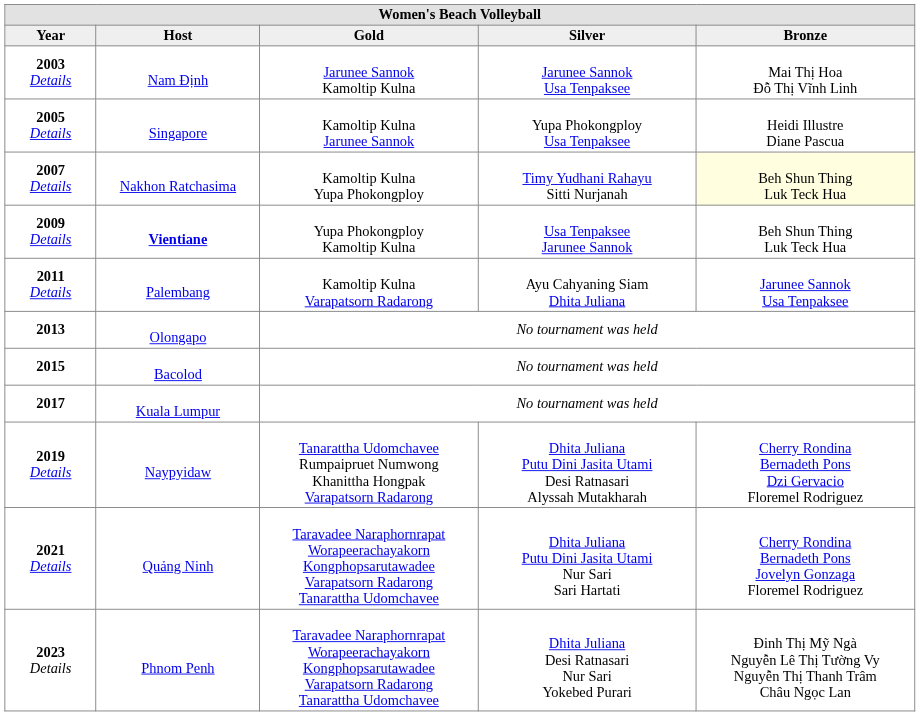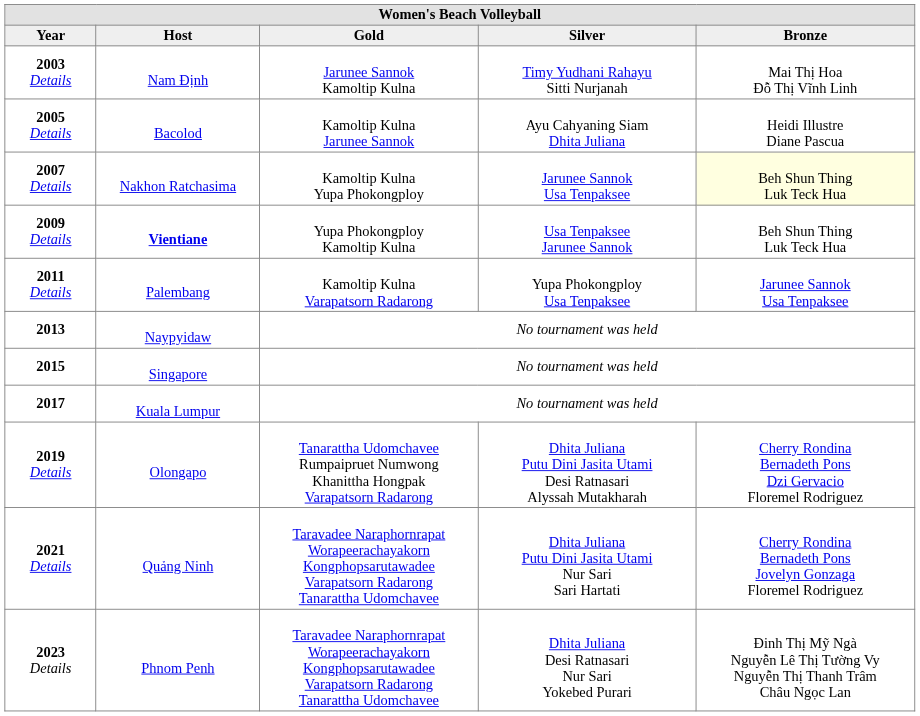 <table class="toccolours" border="1" cellpadding="2" style="border-collapse: collapse; text-align: center; width: 80%; margin: 0 auto;">
 <tr style= "background: #e2e2e2;">
 <th colspan="6" style="width:100%;">Women's Beach Volleyball</th>
 </tr>
 <tr style="background: #efefef;">
 <th width=10%>Year</th>
 <th width=18%>Host</th>
 <th width=24%> Gold</th>
 <th width=24%> Silver</th>
 <th width=24%> Bronze</th>
 </tr>
 <tr>
 <td><strong>2003</strong><br><em><a href='#'>Details</a></em></td>
 <td><br><a href='#'>Nam Định</a></td>
 <td><strong></strong> <br> <a href='#'>Jarunee Sannok</a><br>Kamoltip Kulna</td>
-<td><strong></strong> <br> <a href='#'>Jarunee Sannok</a><br><a href='#'>Usa Tenpaksee</a></td>
+<td><strong></strong> <br> <a href='#'>Timy Yudhani Rahayu</a><br>Sitti Nurjanah</td>
 <td><strong></strong> <br> Mai Thị Hoa<br>Đỗ Thị Vĩnh Linh</td>
 </tr>
 <tr>
 <td><strong>2005</strong><br><em><a href='#'>Details</a></em></td>
-<td><br><a href='#'>Singapore</a></td>
+<td><br><a href='#'>Bacolod</a></td>
 <td><strong></strong> <br> Kamoltip Kulna<br><a href='#'>Jarunee Sannok</a></td>
-<td><strong></strong> <br> Yupa Phokongploy<br><a href='#'>Usa Tenpaksee</a></td>
+<td><strong></strong> <br> Ayu Cahyaning Siam<br><a href='#'>Dhita Juliana</a></td>
 <td><strong></strong> <br> Heidi Illustre<br>Diane Pascua</td>
 </tr>
 <tr>
 <td><strong>2007</strong><br><em><a href='#'>Details</a></em></td>
 <td><br><a href='#'>Nakhon Ratchasima</a></td>
 <td><strong></strong> <br> Kamoltip Kulna<br>Yupa Phokongploy</td>
-<td><strong></strong> <br> <a href='#'>Timy Yudhani Rahayu</a><br>Sitti Nurjanah</td>
+<td><strong></strong> <br> <a href='#'>Jarunee Sannok</a><br><a href='#'>Usa Tenpaksee</a></td>
 <td style="background: lightyellow;"><strong></strong> <br> Beh Shun Thing<br>Luk Teck Hua</td>
 </tr>
 <tr>
 <td><strong>2009</strong><br><em><a href='#'>Details</a></em></td>
 <td><strong><br><a href='#'>Vientiane</a></strong></td>
 <td><strong></strong> <br> Yupa Phokongploy<br>Kamoltip Kulna</td>
 <td><strong></strong> <br> <a href='#'>Usa Tenpaksee</a><br><a href='#'>Jarunee Sannok</a></td>
 <td><strong></strong> <br> Beh Shun Thing<br>Luk Teck Hua</td>
 </tr>
 <tr>
 <td><strong>2011</strong><br><em><a href='#'>Details</a></em></td>
 <td><br><a href='#'>Palembang</a></td>
 <td><strong></strong> <br> Kamoltip Kulna<br><a href='#'>Varapatsorn Radarong</a></td>
-<td><strong></strong> <br> Ayu Cahyaning Siam<br><a href='#'>Dhita Juliana</a></td>
+<td><strong></strong> <br> Yupa Phokongploy<br><a href='#'>Usa Tenpaksee</a></td>
 <td><strong></strong> <br> <a href='#'>Jarunee Sannok</a><br><a href='#'>Usa Tenpaksee</a></td>
 </tr>
 <tr>
 <td><strong>2013</strong><br></td>
-<td><br><a href='#'>Olongapo</a></td>
+<td><br><a href='#'>Naypyidaw</a></td>
 <td colspan=3><em>No tournament was held</em></td>
 </tr>
 <tr>
 <td><strong>2015</strong><br></td>
-<td><br><a href='#'>Bacolod</a></td>
+<td><br><a href='#'>Singapore</a></td>
 <td colspan=3><em>No tournament was held</em></td>
 </tr>
 <tr>
 <td><strong>2017</strong><br></td>
 <td><br><a href='#'>Kuala Lumpur</a></td>
 <td colspan=3><em>No tournament was held</em></td>
 </tr>
 <tr>
 <td><strong>2019</strong><br><em><a href='#'>Details</a></em></td>
-<td><br><a href='#'>Naypyidaw</a></td>
+<td><br><a href='#'>Olongapo</a></td>
 <td><strong></strong> <br> <a href='#'>Tanarattha Udomchavee</a><br>Rumpaipruet Numwong<br>Khanittha Hongpak<br><a href='#'>Varapatsorn Radarong</a></td>
 <td><strong></strong> <br> <a href='#'>Dhita Juliana</a><br><a href='#'>Putu Dini Jasita Utami</a><br>Desi Ratnasari<br>Alyssah Mutakharah</td>
 <td><strong></strong> <br> <a href='#'>Cherry Rondina</a><br><a href='#'>Bernadeth Pons</a><br><a href='#'>Dzi Gervacio</a><br>Floremel Rodriguez</td>
 </tr>
 <tr>
 <td><strong>2021</strong><br><em><a href='#'>Details</a></em></td>
 <td><br><a href='#'>Quảng Ninh</a></td>
 <td><strong></strong> <br> <a href='#'>Taravadee Naraphornrapat</a><br><a href='#'>Worapeerachayakorn Kongphopsarutawadee</a><br><a href='#'>Varapatsorn Radarong</a><br><a href='#'>Tanarattha Udomchavee</a></td>
 <td><strong></strong> <br> <a href='#'>Dhita Juliana</a><br><a href='#'>Putu Dini Jasita Utami</a><br>Nur Sari<br>Sari Hartati</td>
 <td><strong></strong> <br> <a href='#'>Cherry Rondina</a><br><a href='#'>Bernadeth Pons</a><br><a href='#'>Jovelyn Gonzaga</a><br>Floremel Rodriguez</td>
 </tr>
 <tr>
 <td><strong>2023</strong><br><em>Details</em></td>
 <td><br><a href='#'>Phnom Penh</a></td>
 <td><strong></strong> <br> <a href='#'>Taravadee Naraphornrapat</a><br><a href='#'>Worapeerachayakorn Kongphopsarutawadee</a><br><a href='#'>Varapatsorn Radarong</a><br><a href='#'>Tanarattha Udomchavee</a></td>
 <td><strong></strong> <br> <a href='#'>Dhita Juliana</a><br>Desi Ratnasari<br>Nur Sari<br>Yokebed Purari</td>
 <td><strong></strong> <br> Đinh Thị Mỹ Ngà<br>Nguyễn Lê Thị Tường Vy<br>Nguyễn Thị Thanh Trâm<br>Châu Ngọc Lan</td>
 </tr>
 </table>
